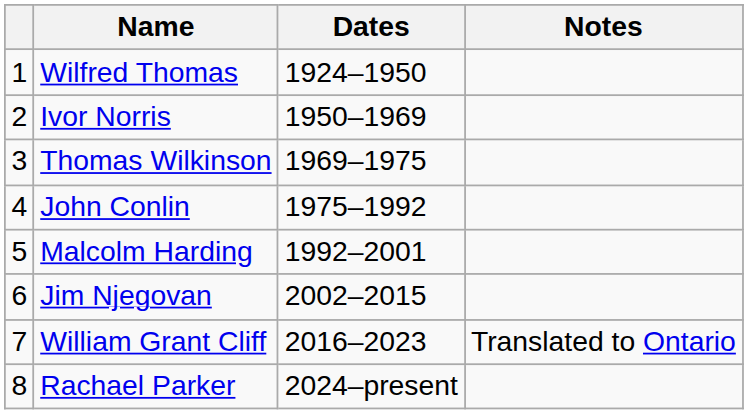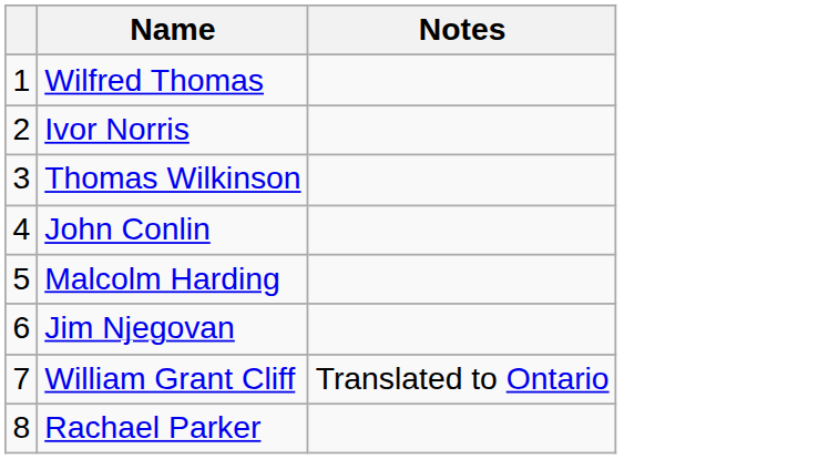 <table class="wikitable">
 <tr>
 <th></th>
 <th>Name</th>
-<th>Dates</th>
 <th>Notes</th>
 </tr>
 <tr>
 <td>1</td>
 <td><a href='#'>Wilfred Thomas</a></td>
-<td>1924–1950</td>
 <td></td>
 </tr>
 <tr>
 <td>2</td>
 <td><a href='#'>Ivor Norris</a></td>
-<td>1950–1969</td>
 <td></td>
 </tr>
 <tr>
 <td>3</td>
 <td><a href='#'>Thomas Wilkinson</a></td>
-<td>1969–1975</td>
 <td></td>
 </tr>
 <tr>
 <td>4</td>
 <td><a href='#'>John Conlin</a></td>
-<td>1975–1992</td>
 <td></td>
 </tr>
 <tr>
 <td>5</td>
 <td><a href='#'>Malcolm Harding</a></td>
-<td>1992–2001</td>
 <td></td>
 </tr>
 <tr>
 <td>6</td>
 <td><a href='#'>Jim Njegovan</a></td>
-<td>2002–2015</td>
 <td></td>
 </tr>
 <tr>
 <td>7</td>
 <td><a href='#'>William Grant Cliff</a></td>
-<td>2016–2023</td>
 <td>Translated to <a href='#'>Ontario</a></td>
 </tr>
 <tr>
 <td>8</td>
 <td><a href='#'>Rachael Parker</a></td>
-<td>2024–present</td>
 <td></td>
 </tr>
 </table>
